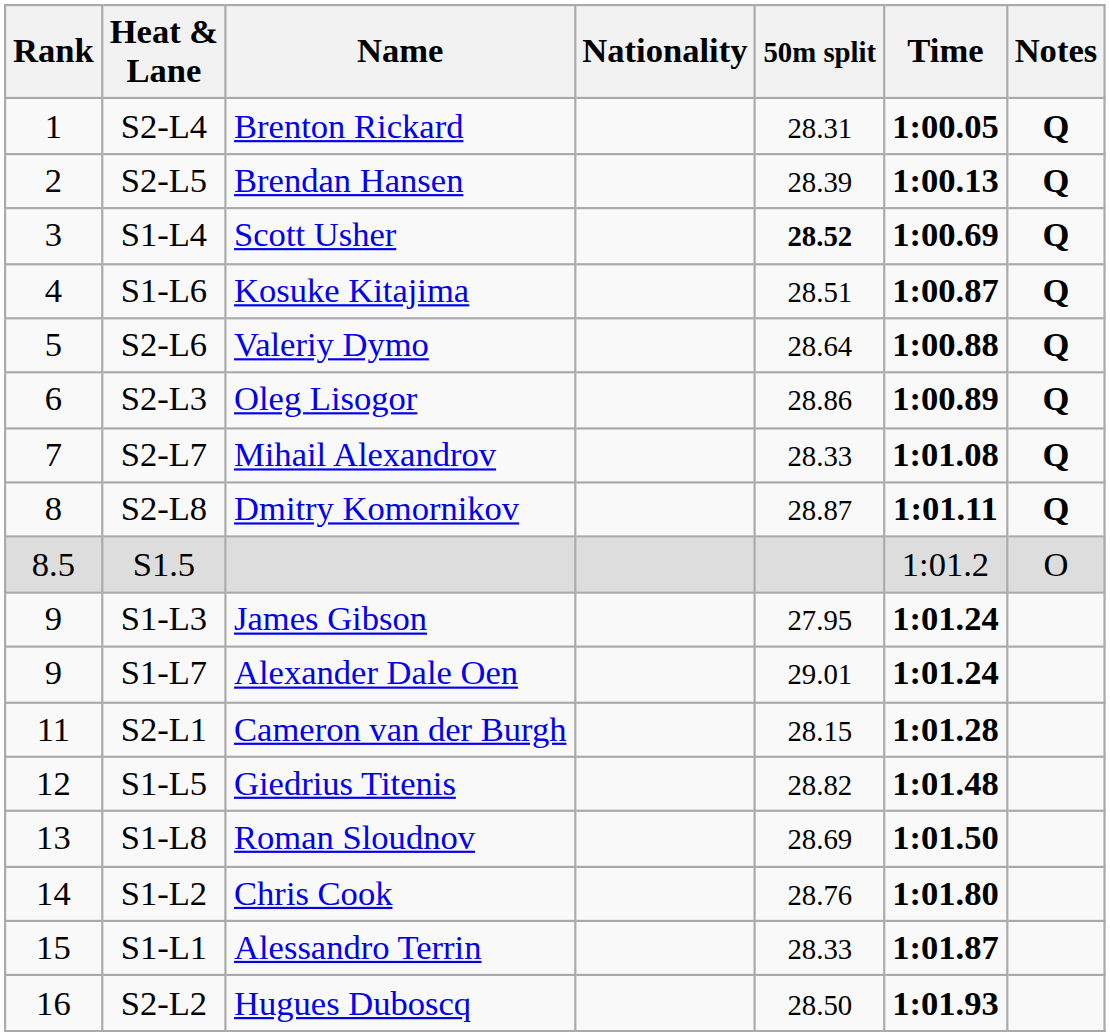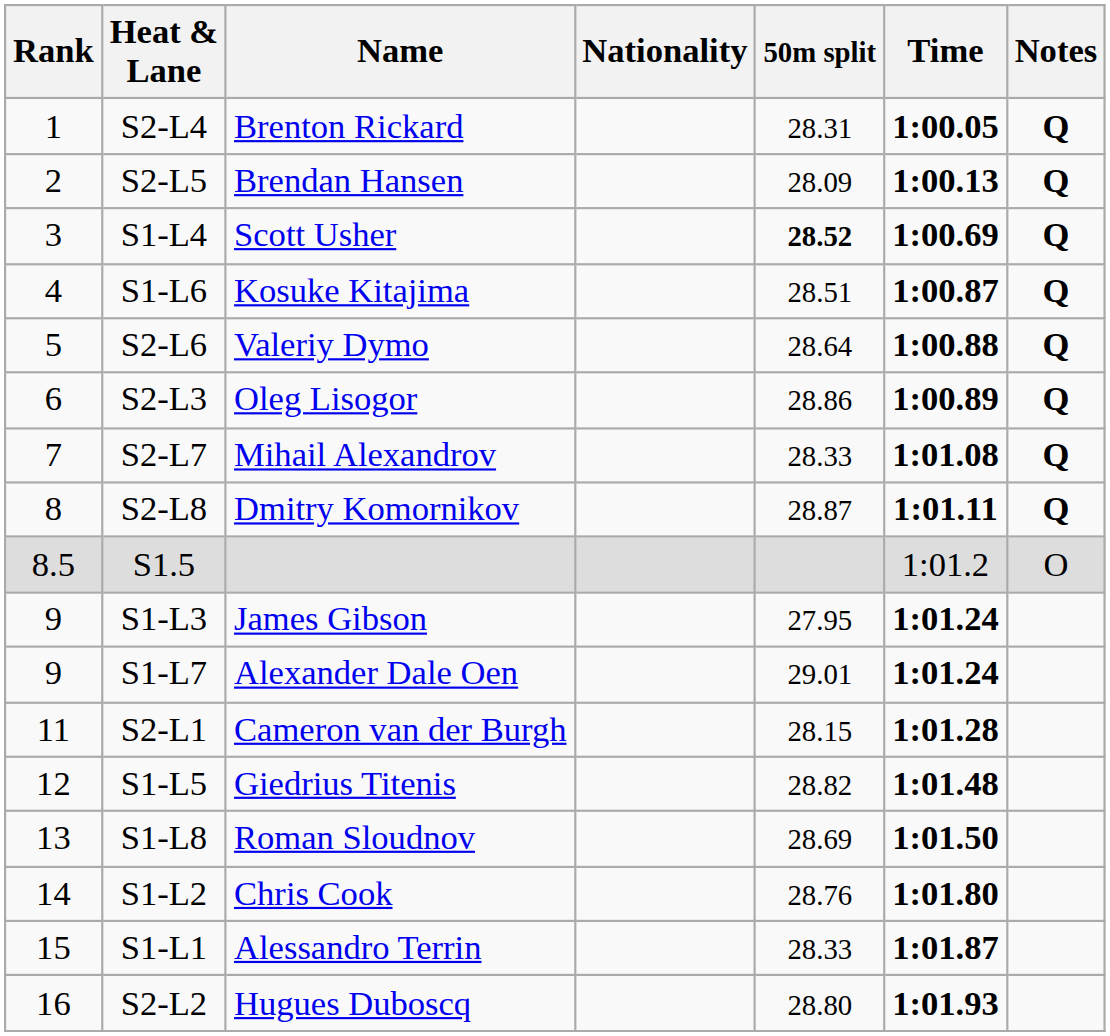 <table class="wikitable sortable" style="text-align:center">
 <tr>
 <th>Rank<br></th>
 <th>Heat &<br> Lane</th>
 <th>Name</th>
 <th>Nationality</th>
 <th><small>50m split<br></small></th>
 <th>Time</th>
 <th>Notes</th>
 </tr>
 <tr>
 <td>1</td>
 <td>S2-L4</td>
 <td align=left><a href='#'>Brenton Rickard</a></td>
 <td align=left></td>
 <td><small>28.31</small></td>
 <td><strong>1:00.05</strong></td>
 <td><strong>Q</strong></td>
 </tr>
 <tr>
 <td>2</td>
 <td>S2-L5</td>
 <td align=left><a href='#'>Brendan Hansen</a></td>
 <td align=left></td>
-<td><small>28.39</small></td>
+<td><small>28.09</small></td>
 <td><strong>1:00.13</strong></td>
 <td><strong>Q</strong></td>
 </tr>
 <tr>
 <td>3</td>
 <td>S1-L4</td>
 <td align=left><a href='#'>Scott Usher</a></td>
 <td align=left></td>
 <td><strong><small>28.52</small></strong></td>
 <td><strong>1:00.69</strong></td>
 <td><strong>Q</strong></td>
 </tr>
 <tr>
 <td>4</td>
 <td>S1-L6</td>
 <td align=left><a href='#'>Kosuke Kitajima</a></td>
 <td align=left></td>
 <td><small>28.51</small></td>
 <td><strong>1:00.87</strong></td>
 <td><strong>Q</strong></td>
 </tr>
 <tr>
 <td>5</td>
 <td>S2-L6</td>
 <td align=left><a href='#'>Valeriy Dymo</a></td>
 <td align=left></td>
 <td><small>28.64</small></td>
 <td><strong>1:00.88</strong></td>
 <td><strong>Q</strong></td>
 </tr>
 <tr>
 <td>6</td>
 <td>S2-L3</td>
 <td align=left><a href='#'>Oleg Lisogor</a></td>
 <td align=left></td>
 <td><small>28.86</small></td>
 <td><strong>1:00.89</strong></td>
 <td><strong>Q</strong></td>
 </tr>
 <tr>
 <td>7</td>
 <td>S2-L7</td>
 <td align=left><a href='#'>Mihail Alexandrov</a></td>
 <td align=left></td>
 <td><small>28.33</small></td>
 <td><strong>1:01.08</strong></td>
 <td><strong>Q</strong></td>
 </tr>
 <tr>
 <td>8</td>
 <td>S2-L8</td>
 <td align=left><a href='#'>Dmitry Komornikov</a></td>
 <td align=left></td>
 <td><small>28.87</small></td>
 <td><strong>1:01.11</strong></td>
 <td><strong>Q</strong></td>
 </tr>
 <tr bgcolor=#DDDDDD>
 <td><span>8.5</span></td>
 <td><span>S1.5</span></td>
 <td></td>
 <td></td>
 <td></td>
 <td><span>1:01.2</span></td>
 <td><span>O</span></td>
 </tr>
 <tr>
 <td>9</td>
 <td>S1-L3</td>
 <td align=left><a href='#'>James Gibson</a></td>
 <td align=left></td>
 <td><small>27.95</small></td>
 <td><strong>1:01.24</strong></td>
 <td></td>
 </tr>
 <tr>
 <td>9</td>
 <td>S1-L7</td>
 <td align=left><a href='#'>Alexander Dale Oen</a></td>
 <td align=left></td>
 <td><small>29.01</small></td>
 <td><strong>1:01.24</strong></td>
 <td></td>
 </tr>
 <tr>
 <td>11</td>
 <td>S2-L1</td>
 <td align=left><a href='#'>Cameron van der Burgh</a></td>
 <td align=left></td>
 <td><small>28.15</small></td>
 <td><strong>1:01.28</strong></td>
 <td></td>
 </tr>
 <tr>
 <td>12</td>
 <td>S1-L5</td>
 <td align=left><a href='#'>Giedrius Titenis</a></td>
 <td align=left></td>
 <td><small>28.82</small></td>
 <td><strong>1:01.48</strong></td>
 <td></td>
 </tr>
 <tr>
 <td>13</td>
 <td>S1-L8</td>
 <td align=left><a href='#'>Roman Sloudnov</a></td>
 <td align=left></td>
 <td><small>28.69</small></td>
 <td><strong>1:01.50</strong></td>
 <td></td>
 </tr>
 <tr>
 <td>14</td>
 <td>S1-L2</td>
 <td align=left><a href='#'>Chris Cook</a></td>
 <td align=left></td>
 <td><small>28.76</small></td>
 <td><strong>1:01.80</strong></td>
 <td></td>
 </tr>
 <tr>
 <td>15</td>
 <td>S1-L1</td>
 <td align=left><a href='#'>Alessandro Terrin</a></td>
 <td align=left></td>
 <td><small>28.33</small></td>
 <td><strong>1:01.87</strong></td>
 <td></td>
 </tr>
 <tr>
 <td>16</td>
 <td>S2-L2</td>
 <td align=left><a href='#'>Hugues Duboscq</a></td>
 <td align=left></td>
-<td><small>28.50</small></td>
+<td><small>28.80</small></td>
 <td><strong>1:01.93</strong></td>
 <td></td>
 </tr>
 <tr>
 </tr>
 </table>
